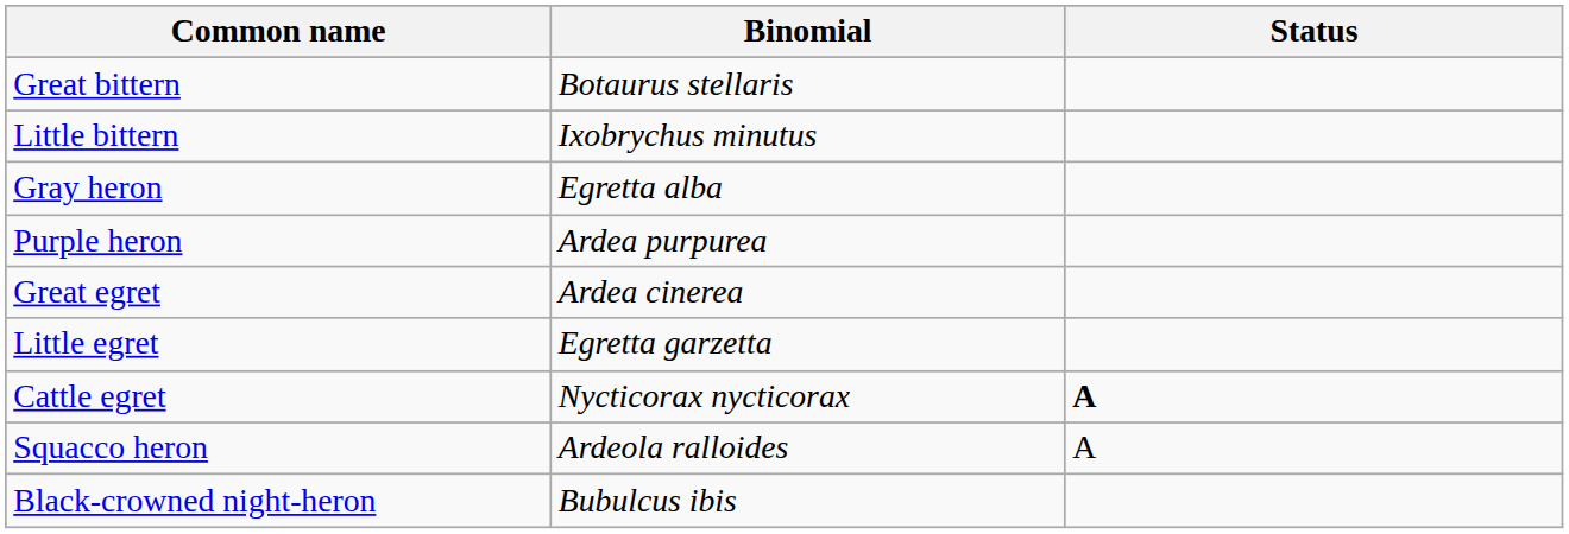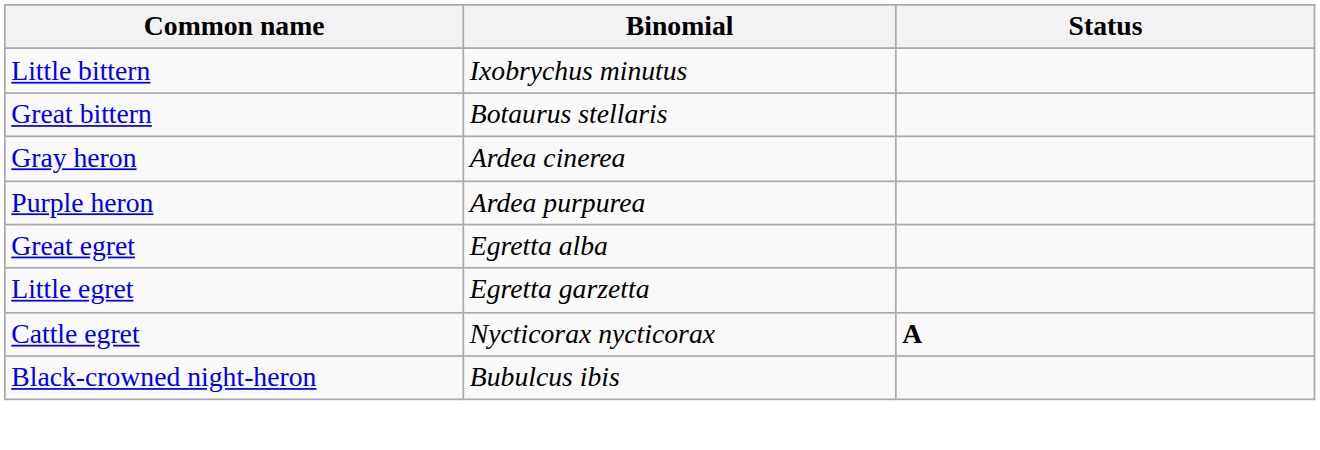 <table width=60% class="wikitable">
 <tr>
 <th width=35%>Common name</th>
 <th width=33%>Binomial</th>
 <th width=32%>Status</th>
 </tr>
 <tr>
+<td><a href='#'>Little bittern</a></td>
+<td><em>Ixobrychus minutus</em></td>
+<td></td>
+</tr>
+<tr>
 <td><a href='#'>Great bittern</a></td>
 <td><em>Botaurus stellaris</em></td>
 <td></td>
 </tr>
 <tr>
-<td><a href='#'>Little bittern</a></td>
-<td><em>Ixobrychus minutus</em></td>
-<td></td>
-</tr>
-<tr>
 <td><a href='#'>Gray heron</a></td>
-<td><em>Egretta alba</em></td>
+<td><em>Ardea cinerea</em></td>
 <td></td>
 </tr>
 <tr>
 <td><a href='#'>Purple heron</a></td>
 <td><em>Ardea purpurea</em></td>
 <td></td>
 </tr>
 <tr>
 <td><a href='#'>Great egret</a></td>
-<td><em>Ardea cinerea</em></td>
+<td><em>Egretta alba</em></td>
 <td></td>
 </tr>
 <tr>
 <td><a href='#'>Little egret</a></td>
 <td><em>Egretta garzetta</em></td>
 <td></td>
 </tr>
 <tr>
 <td><a href='#'>Cattle egret</a></td>
 <td><em>Nycticorax nycticorax</em></td>
 <td><strong>A</strong></td>
 </tr>
 <tr>
-<td><a href='#'>Squacco heron</a></td>
-<td><em>Ardeola ralloides</em></td>
-<td>A</td>
-</tr>
-<tr>
 <td><a href='#'>Black-crowned night-heron</a></td>
 <td><em>Bubulcus ibis</em></td>
 <td></td>
 </tr>
 </table>
